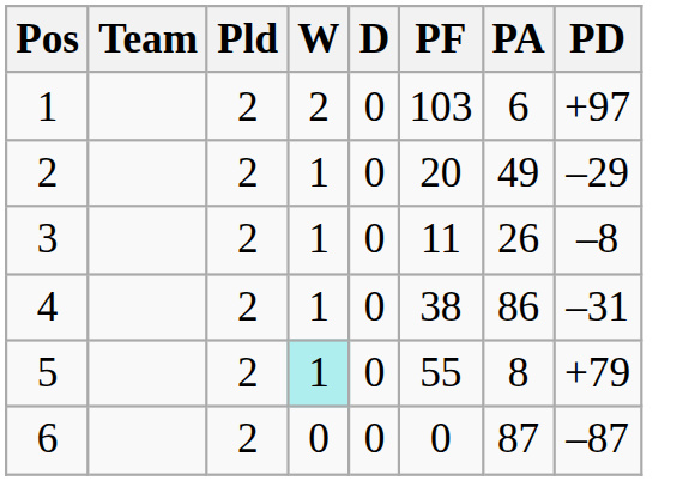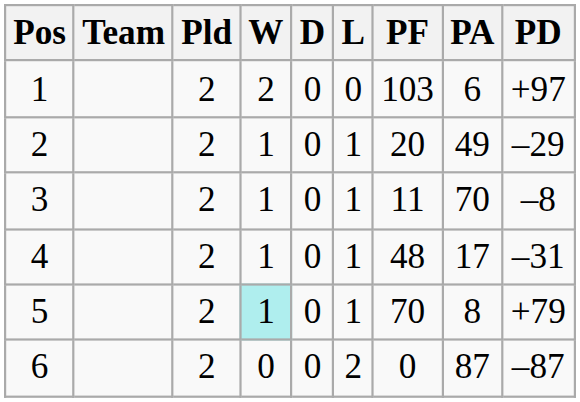 <table class="wikitable" style="text-align: center;">
 <tr>
 <th>Pos</th>
 <th>Team</th>
 <th>Pld</th>
 <th>W</th>
 <th>D</th>
+<th>L</th>
 <th>PF</th>
 <th>PA</th>
 <th>PD</th>
 </tr>
 <tr>
 <td>1</td>
 <td align="left"></td>
 <td>2</td>
 <td>2</td>
+<td>0</td>
 <td>0</td>
 <td>103</td>
 <td>6</td>
 <td>+97</td>
 </tr>
 <tr>
 <td>2</td>
 <td align="left"></td>
 <td>2</td>
 <td>1</td>
 <td>0</td>
+<td>1</td>
 <td>20</td>
 <td>49</td>
 <td>–29</td>
 </tr>
 <tr>
 <td>3</td>
 <td align="left"></td>
 <td>2</td>
 <td>1</td>
 <td>0</td>
+<td>1</td>
 <td>11</td>
-<td>26</td>
+<td>70</td>
 <td>–8</td>
 </tr>
 <tr>
 <td>4</td>
 <td align="left"></td>
 <td>2</td>
 <td>1</td>
 <td>0</td>
-<td>38</td>
-<td>86</td>
+<td>1</td>
+<td>48</td>
+<td>17</td>
 <td>–31</td>
 </tr>
 <tr>
 <td>5</td>
 <td></td>
 <td>2</td>
 <td style="background: paleturquoise;">1</td>
 <td>0</td>
-<td>55</td>
+<td>1</td>
+<td>70</td>
 <td>8</td>
 <td>+79</td>
 </tr>
 <tr>
 <td>6</td>
 <td></td>
 <td>2</td>
 <td>0</td>
 <td>0</td>
+<td>2</td>
 <td>0</td>
 <td>87</td>
 <td>–87</td>
 </tr>
 </table>
